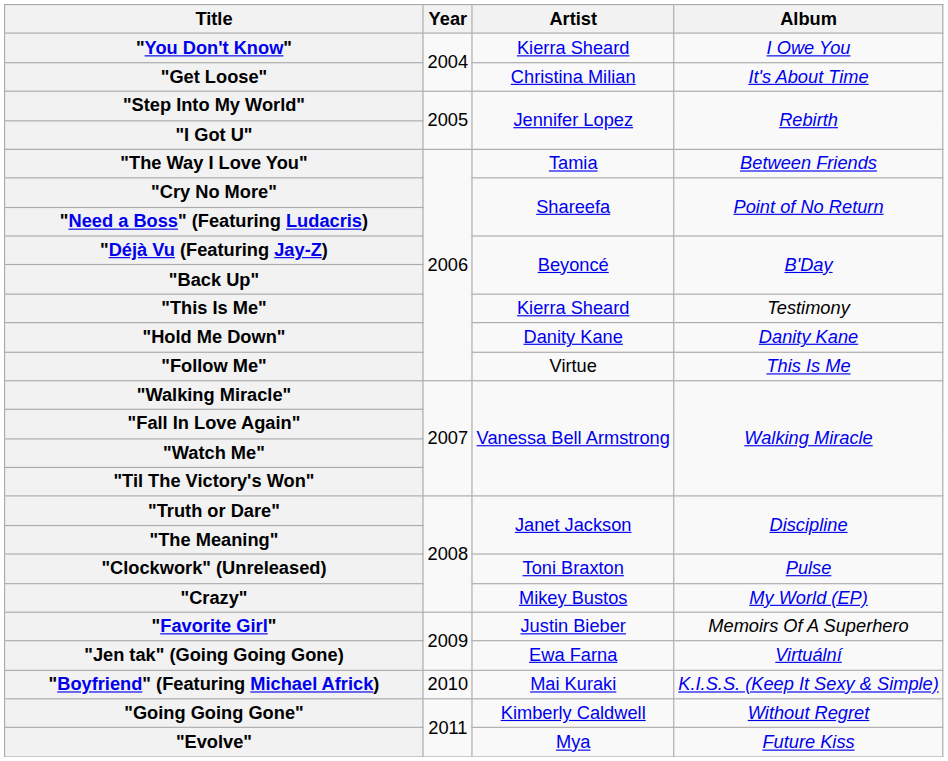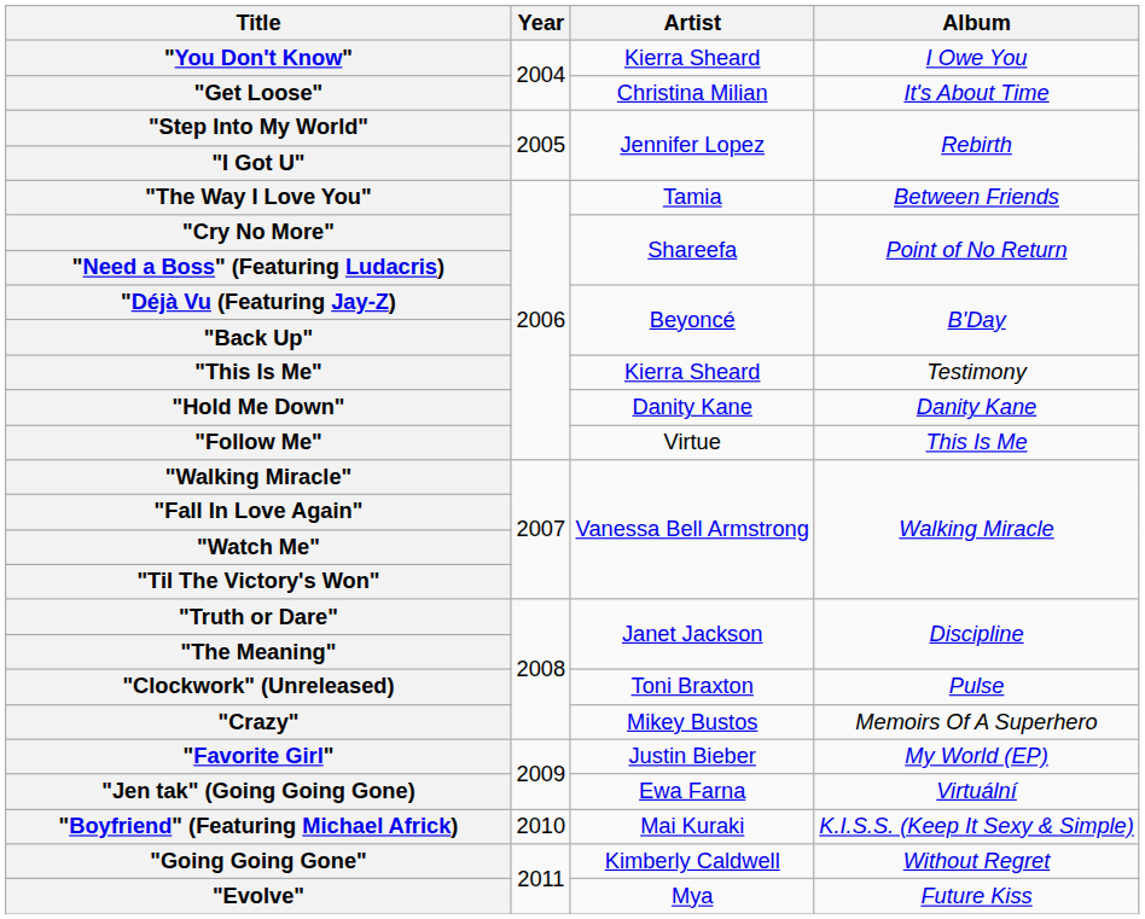 <table class="wikitable plainrowheaders" style="text-align:center;">
 <tr>
 <th scope="col" style="width:22.5em;">Title</th>
 <th scope="col">Year</th>
 <th scope="col">Artist</th>
 <th scope="col">Album</th>
 </tr>
 <tr>
 <th scope="row">"<a href='#'>You Don't Know</a>"</th>
 <td rowspan="2">2004</td>
 <td><a href='#'>Kierra Sheard</a></td>
 <td><em><a href='#'>I Owe You</a></em></td>
 </tr>
 <tr>
 <th scope="row">"Get Loose"</th>
 <td><a href='#'>Christina Milian</a></td>
 <td><em><a href='#'>It's About Time</a></em></td>
 </tr>
 <tr>
 <th scope="row">"Step Into My World"</th>
 <td rowspan="2">2005</td>
 <td rowspan="2"><a href='#'>Jennifer Lopez</a></td>
 <td rowspan="2"><em><a href='#'>Rebirth</a></em></td>
 </tr>
 <tr>
 <th scope="row">"I Got U"</th>
 </tr>
 <tr>
 <th scope="row">"The Way I Love You"</th>
 <td rowspan="8">2006</td>
 <td><a href='#'>Tamia</a></td>
 <td><em><a href='#'>Between Friends</a></em></td>
 </tr>
 <tr>
 <th scope="row">"Cry No More"</th>
 <td rowspan="2"><a href='#'>Shareefa</a></td>
 <td rowspan="2"><em><a href='#'>Point of No Return</a></em></td>
 </tr>
 <tr>
 <th scope="row">"<a href='#'>Need a Boss</a>" (Featuring <a href='#'>Ludacris</a>)</th>
 </tr>
 <tr>
 <th scope="row">"<a href='#'>Déjà Vu</a> (Featuring <a href='#'>Jay-Z</a>) </th>
 <td rowspan="2"><a href='#'>Beyoncé</a></td>
 <td rowspan="2"><em><a href='#'>B'Day</a></em></td>
 </tr>
 <tr>
 <th scope="row">"Back Up" </th>
 </tr>
 <tr>
 <th scope="row">"This Is Me"</th>
 <td><a href='#'>Kierra Sheard</a></td>
 <td><em>Testimony</em></td>
 </tr>
 <tr>
 <th scope="row">"Hold Me Down"</th>
 <td><a href='#'>Danity Kane</a></td>
 <td><em><a href='#'>Danity Kane</a></em></td>
 </tr>
 <tr>
 <th scope="row">"Follow Me"</th>
 <td>Virtue</td>
 <td><em><a href='#'>This Is Me</a></em></td>
 </tr>
 <tr>
 <th scope="row">"Walking Miracle"</th>
 <td rowspan="4">2007</td>
 <td rowspan="4"><a href='#'>Vanessa Bell Armstrong</a></td>
 <td rowspan="4"><em><a href='#'>Walking Miracle</a></em></td>
 </tr>
 <tr>
 <th scope="row">"Fall In Love Again"</th>
 </tr>
 <tr>
 <th scope="row">"Watch Me"</th>
 </tr>
 <tr>
 <th scope="row">"Til The Victory's Won"</th>
 </tr>
 <tr>
 <th scope="row">"Truth or Dare"</th>
 <td rowspan="4">2008</td>
 <td rowspan="2"><a href='#'>Janet Jackson</a></td>
 <td rowspan="2"><em><a href='#'>Discipline</a></em></td>
 </tr>
 <tr>
 <th scope="row">"The Meaning"</th>
 </tr>
 <tr>
 <th scope="row">"Clockwork" (Unreleased)</th>
 <td><a href='#'>Toni Braxton</a></td>
 <td><em><a href='#'>Pulse</a></em></td>
 </tr>
 <tr>
 <th scope="row">"Crazy" </th>
 <td><a href='#'>Mikey Bustos</a></td>
-<td><em><a href='#'>My World (EP)</a></em></td>
+<td><em>Memoirs Of A Superhero</em></td>
 </tr>
 <tr>
 <th scope="row">"<a href='#'>Favorite Girl</a>" </th>
 <td rowspan="2">2009</td>
 <td><a href='#'>Justin Bieber</a></td>
-<td><em>Memoirs Of A Superhero</em></td>
+<td><em><a href='#'>My World (EP)</a></em></td>
 </tr>
 <tr>
 <th scope="row">"Jen tak" (Going Going Gone)</th>
 <td><a href='#'>Ewa Farna</a></td>
 <td><em><a href='#'>Virtuální</a></em></td>
 </tr>
 <tr>
 <th scope="row">"<a href='#'>Boyfriend</a>" (Featuring <a href='#'>Michael Africk</a>)</th>
 <td>2010</td>
 <td><a href='#'>Mai Kuraki</a></td>
 <td><em><a href='#'>K.I.S.S. (Keep It Sexy & Simple)</a></em></td>
 </tr>
 <tr>
 <th scope="row">"Going Going Gone"</th>
 <td rowspan="2">2011</td>
 <td><a href='#'>Kimberly Caldwell</a></td>
 <td><em><a href='#'>Without Regret</a></em></td>
 </tr>
 <tr>
 <th scope="row">"Evolve"</th>
 <td><a href='#'>Mya</a></td>
 <td><em><a href='#'>Future Kiss</a></em></td>
 </tr>
 </table>
